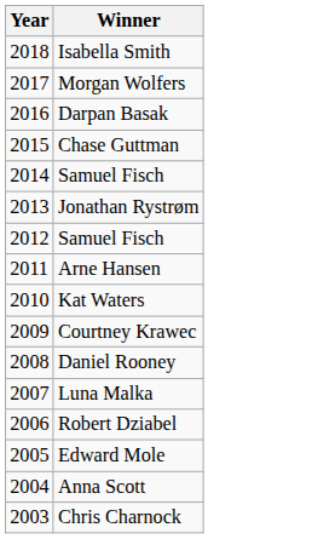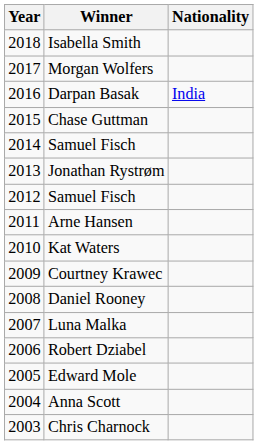 <table class="wikitable" border="1">
 <tr>
 <th><strong>Year</strong></th>
 <th><strong>Winner</strong></th>
+<th><strong>Nationality</strong></th>
 </tr>
 <tr>
 <td>2018</td>
 <td>Isabella Smith</td>
+<td></td>
 </tr>
 <tr>
 <td>2017</td>
 <td>Morgan Wolfers</td>
+<td></td>
 </tr>
 <tr>
 <td>2016</td>
 <td>Darpan Basak</td>
+<td><a href='#'>India</a></td>
 </tr>
 <tr>
 <td>2015</td>
 <td>Chase Guttman</td>
+<td></td>
 </tr>
 <tr>
 <td>2014</td>
 <td>Samuel Fisch</td>
+<td></td>
 </tr>
 <tr>
 <td>2013</td>
 <td>Jonathan Rystrøm</td>
+<td></td>
 </tr>
 <tr>
 <td>2012</td>
 <td>Samuel Fisch</td>
+<td></td>
 </tr>
 <tr>
 <td>2011</td>
 <td>Arne Hansen</td>
+<td></td>
 </tr>
 <tr>
 <td>2010</td>
 <td>Kat Waters</td>
+<td></td>
 </tr>
 <tr>
 <td>2009</td>
 <td>Courtney Krawec</td>
+<td></td>
 </tr>
 <tr>
 <td>2008</td>
 <td>Daniel Rooney</td>
+<td></td>
 </tr>
 <tr>
 <td>2007</td>
 <td>Luna Malka</td>
+<td></td>
 </tr>
 <tr>
 <td>2006</td>
 <td>Robert Dziabel</td>
+<td></td>
 </tr>
 <tr>
 <td>2005</td>
 <td>Edward Mole</td>
+<td></td>
 </tr>
 <tr>
 <td>2004</td>
 <td>Anna Scott</td>
+<td></td>
 </tr>
 <tr>
 <td>2003</td>
 <td>Chris Charnock</td>
+<td></td>
 </tr>
 </table>
